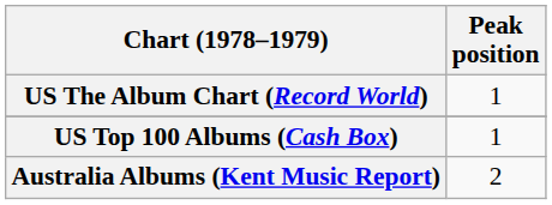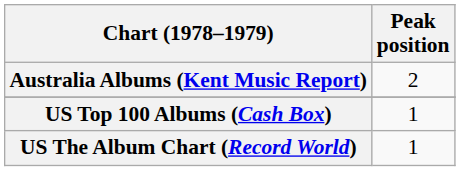 <table class="wikitable sortable plainrowheaders" style="text-align:center">
 <tr>
 <th scope="col">Chart (1978–1979)</th>
 <th scope="col">Peak<br> position</th>
 </tr>
 <tr>
-<th scope="row">US The Album Chart (<em><a href='#'>Record World</a></em>)</th>
-<td>1</td>
+<th scope="row">Australia Albums (<a href='#'>Kent Music Report</a>)</th>
+<td>2</td>
 </tr>
 <tr>
 </tr>
 <tr>
 </tr>
 <tr>
 </tr>
 <tr>
 </tr>
 <tr>
 <th scope="row">US Top 100 Albums (<em><a href='#'>Cash Box</a></em>)</th>
 <td>1</td>
 </tr>
 <tr>
-<th scope="row">Australia Albums (<a href='#'>Kent Music Report</a>)</th>
-<td>2</td>
+<th scope="row">US The Album Chart (<em><a href='#'>Record World</a></em>)</th>
+<td>1</td>
 </tr>
 </table>
